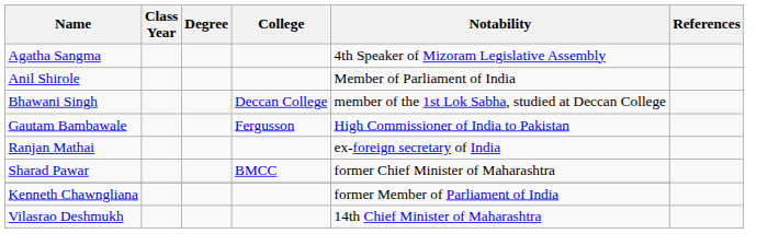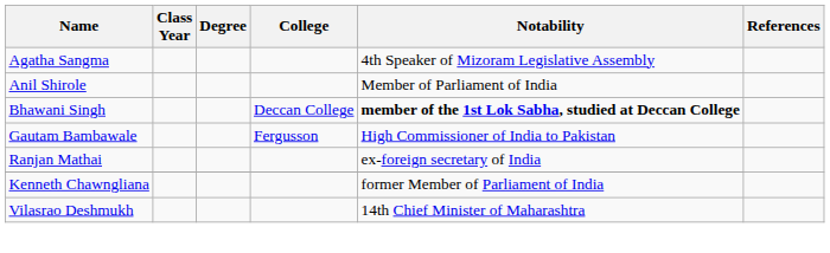 <table class="wikitable">
 <tr>
 <th>Name</th>
 <th>Class<br>Year</th>
 <th>Degree</th>
 <th>College</th>
 <th>Notability</th>
 <th>References</th>
 </tr>
 <tr>
 <td><a href='#'>Agatha Sangma</a></td>
 <td></td>
 <td></td>
 <td></td>
 <td>4th Speaker of <a href='#'>Mizoram Legislative Assembly</a></td>
 <td></td>
 </tr>
 <tr>
 <td><a href='#'>Anil Shirole</a></td>
 <td></td>
 <td></td>
 <td></td>
 <td>Member of Parliament of India</td>
 <td></td>
 </tr>
 <tr>
 <td><a href='#'>Bhawani Singh</a></td>
 <td></td>
 <td></td>
 <td><a href='#'>Deccan College</a></td>
-<td>member of the <a href='#'>1st Lok Sabha</a>, studied at Deccan College</td>
+<td><strong>member of the <a href='#'>1st Lok Sabha</a>, studied at Deccan College</strong></td>
 <td></td>
 </tr>
 <tr>
 <td><a href='#'>Gautam Bambawale</a></td>
 <td></td>
 <td></td>
 <td><a href='#'>Fergusson</a></td>
 <td><a href='#'>High Commissioner of India to Pakistan</a></td>
 <td></td>
 </tr>
 <tr>
 <td><a href='#'>Ranjan Mathai</a></td>
 <td></td>
 <td></td>
 <td></td>
 <td>ex-<a href='#'>foreign secretary</a> of <a href='#'>India</a></td>
-<td></td>
-</tr>
-<tr>
-<td><a href='#'>Sharad Pawar</a></td>
-<td></td>
-<td></td>
-<td><a href='#'>BMCC</a></td>
-<td>former Chief Minister of Maharashtra</td>
 <td></td>
 </tr>
 <tr>
 </tr>
 <tr>
 <td><a href='#'>Kenneth Chawngliana</a></td>
 <td></td>
 <td></td>
 <td></td>
 <td>former Member of <a href='#'>Parliament of India</a></td>
 </tr>
 <tr>
 <td><a href='#'>Vilasrao Deshmukh</a></td>
 <td></td>
 <td></td>
 <td></td>
 <td>14th <a href='#'>Chief Minister of Maharashtra</a></td>
 <td></td>
 </tr>
 </table>
